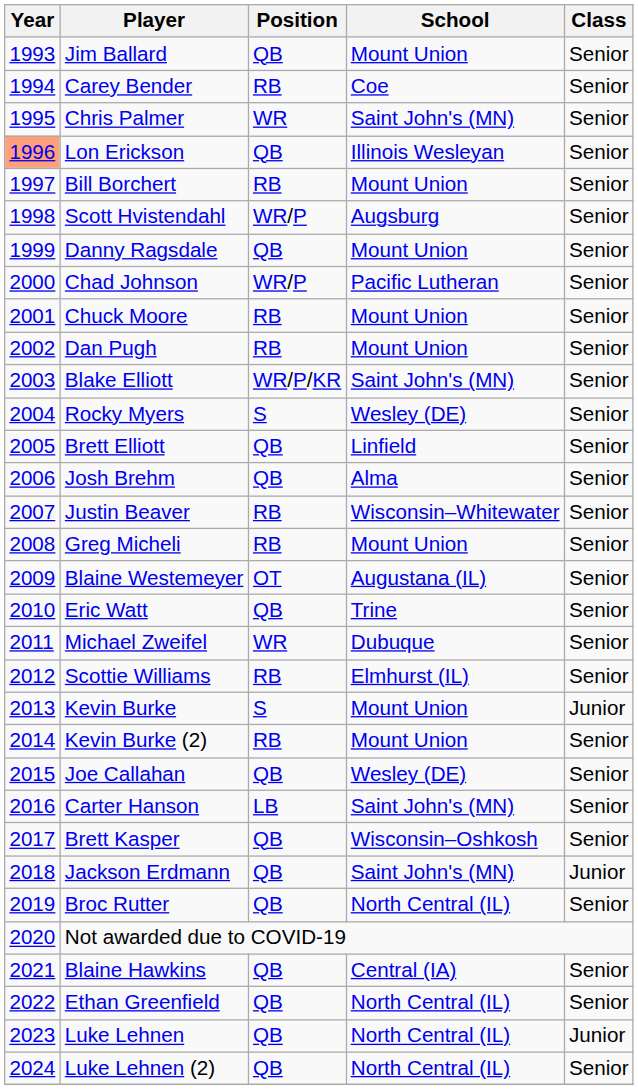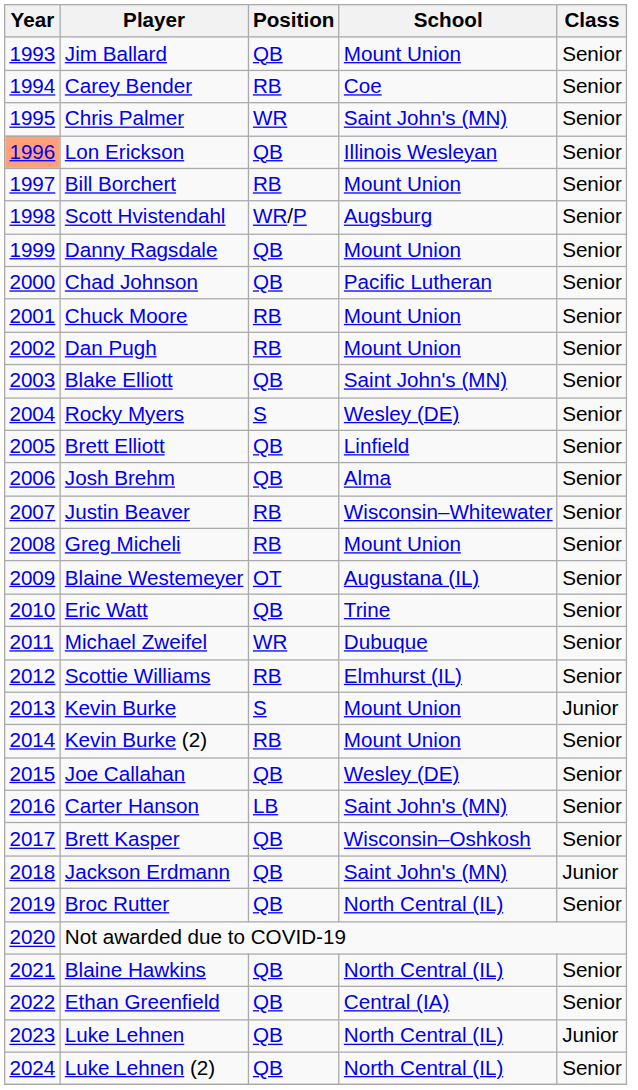 <table class="wikitable plainrowheaders sortable">
 <tr>
 <th bgcolor="#e5e5e5">Year</th>
 <th bgcolor="#e5e5e5">Player</th>
 <th bgcolor="#e5e5e5">Position</th>
 <th bgcolor="#e5e5e5">School</th>
 <th>Class</th>
 </tr>
 <tr>
 <td><a href='#'>1993</a></td>
 <td><a href='#'>Jim Ballard</a></td>
 <td><a href='#'>QB</a></td>
 <td><a href='#'>Mount Union</a></td>
 <td>Senior</td>
 </tr>
 <tr>
 <td><a href='#'>1994</a></td>
 <td><a href='#'>Carey Bender</a></td>
 <td><a href='#'>RB</a></td>
 <td><a href='#'>Coe</a></td>
 <td>Senior</td>
 </tr>
 <tr>
 <td><a href='#'>1995</a></td>
 <td><a href='#'>Chris Palmer</a></td>
 <td><a href='#'>WR</a></td>
 <td><a href='#'>Saint John's (MN)</a></td>
 <td>Senior</td>
 </tr>
 <tr>
 <td style="background: lightsalmon;"><a href='#'>1996</a></td>
 <td><a href='#'>Lon Erickson</a></td>
 <td><a href='#'>QB</a></td>
 <td><a href='#'>Illinois Wesleyan</a></td>
 <td>Senior</td>
 </tr>
 <tr>
 <td><a href='#'>1997</a></td>
 <td><a href='#'>Bill Borchert</a></td>
 <td><a href='#'>RB</a></td>
 <td><a href='#'>Mount Union</a></td>
 <td>Senior</td>
 </tr>
 <tr>
 <td><a href='#'>1998</a></td>
 <td><a href='#'>Scott Hvistendahl</a></td>
 <td><a href='#'>WR</a>/<a href='#'>P</a></td>
 <td><a href='#'>Augsburg</a></td>
 <td>Senior</td>
 </tr>
 <tr>
 <td><a href='#'>1999</a></td>
 <td><a href='#'>Danny Ragsdale</a></td>
 <td><a href='#'>QB</a></td>
 <td><a href='#'>Mount Union</a></td>
 <td>Senior</td>
 </tr>
 <tr>
 <td><a href='#'>2000</a></td>
 <td><a href='#'>Chad Johnson</a></td>
-<td><a href='#'>WR</a>/<a href='#'>P</a></td>
+<td><a href='#'>QB</a></td>
 <td><a href='#'>Pacific Lutheran</a></td>
 <td>Senior</td>
 </tr>
 <tr>
 <td><a href='#'>2001</a></td>
 <td><a href='#'>Chuck Moore</a></td>
 <td><a href='#'>RB</a></td>
 <td><a href='#'>Mount Union</a></td>
 <td>Senior</td>
 </tr>
 <tr>
 <td><a href='#'>2002</a></td>
 <td><a href='#'>Dan Pugh</a></td>
 <td><a href='#'>RB</a></td>
 <td><a href='#'>Mount Union</a></td>
 <td>Senior</td>
 </tr>
 <tr>
 <td><a href='#'>2003</a></td>
 <td><a href='#'>Blake Elliott</a></td>
-<td><a href='#'>WR</a>/<a href='#'>P</a>/<a href='#'>KR</a></td>
+<td><a href='#'>QB</a></td>
 <td><a href='#'>Saint John's (MN)</a></td>
 <td>Senior</td>
 </tr>
 <tr>
 <td><a href='#'>2004</a></td>
 <td><a href='#'>Rocky Myers</a></td>
 <td><a href='#'>S</a></td>
 <td><a href='#'>Wesley (DE)</a></td>
 <td>Senior</td>
 </tr>
 <tr>
 <td><a href='#'>2005</a></td>
 <td><a href='#'>Brett Elliott</a></td>
 <td><a href='#'>QB</a></td>
 <td><a href='#'>Linfield</a></td>
 <td>Senior</td>
 </tr>
 <tr>
 <td><a href='#'>2006</a></td>
 <td><a href='#'>Josh Brehm</a></td>
 <td><a href='#'>QB</a></td>
 <td><a href='#'>Alma</a></td>
 <td>Senior</td>
 </tr>
 <tr>
 <td><a href='#'>2007</a></td>
 <td><a href='#'>Justin Beaver</a></td>
 <td><a href='#'>RB</a></td>
 <td><a href='#'>Wisconsin–Whitewater</a></td>
 <td>Senior</td>
 </tr>
 <tr>
 <td><a href='#'>2008</a></td>
 <td><a href='#'>Greg Micheli</a></td>
 <td><a href='#'>RB</a></td>
 <td><a href='#'>Mount Union</a></td>
 <td>Senior</td>
 </tr>
 <tr>
 <td><a href='#'>2009</a></td>
 <td><a href='#'>Blaine Westemeyer</a></td>
 <td><a href='#'>OT</a></td>
 <td><a href='#'>Augustana (IL)</a></td>
 <td>Senior</td>
 </tr>
 <tr>
 <td><a href='#'>2010</a></td>
 <td><a href='#'>Eric Watt</a></td>
 <td><a href='#'>QB</a></td>
 <td><a href='#'>Trine</a></td>
 <td>Senior</td>
 </tr>
 <tr>
 <td><a href='#'>2011</a></td>
 <td><a href='#'>Michael Zweifel</a></td>
 <td><a href='#'>WR</a></td>
 <td><a href='#'>Dubuque</a></td>
 <td>Senior</td>
 </tr>
 <tr>
 <td><a href='#'>2012</a></td>
 <td><a href='#'>Scottie Williams</a></td>
 <td><a href='#'>RB</a></td>
 <td><a href='#'>Elmhurst (IL)</a></td>
 <td>Senior</td>
 </tr>
 <tr>
 <td><a href='#'>2013</a></td>
 <td><a href='#'>Kevin Burke</a></td>
 <td><a href='#'>S</a></td>
 <td><a href='#'>Mount Union</a></td>
 <td>Junior</td>
 </tr>
 <tr>
 <td><a href='#'>2014</a></td>
 <td><a href='#'>Kevin Burke</a> (2)</td>
 <td><a href='#'>RB</a></td>
 <td><a href='#'>Mount Union</a></td>
 <td>Senior</td>
 </tr>
 <tr>
 <td><a href='#'>2015</a></td>
 <td><a href='#'>Joe Callahan</a></td>
 <td><a href='#'>QB</a></td>
 <td><a href='#'>Wesley (DE)</a></td>
 <td>Senior</td>
 </tr>
 <tr>
 <td><a href='#'>2016</a></td>
 <td><a href='#'>Carter Hanson</a></td>
 <td><a href='#'>LB</a></td>
 <td><a href='#'>Saint John's (MN)</a></td>
 <td>Senior</td>
 </tr>
 <tr>
 <td><a href='#'>2017</a></td>
 <td><a href='#'>Brett Kasper</a></td>
 <td><a href='#'>QB</a></td>
 <td><a href='#'>Wisconsin–Oshkosh</a></td>
 <td>Senior</td>
 </tr>
 <tr>
 <td><a href='#'>2018</a></td>
 <td><a href='#'>Jackson Erdmann</a></td>
 <td><a href='#'>QB</a></td>
 <td><a href='#'>Saint John's (MN)</a></td>
 <td>Junior</td>
 </tr>
 <tr>
 <td><a href='#'>2019</a></td>
 <td><a href='#'>Broc Rutter</a></td>
 <td><a href='#'>QB</a></td>
 <td><a href='#'>North Central (IL)</a></td>
 <td>Senior</td>
 </tr>
 <tr>
 <td><a href='#'>2020</a></td>
 <td colspan="4">Not awarded due to COVID-19</td>
 </tr>
 <tr>
 <td><a href='#'>2021</a></td>
 <td><a href='#'>Blaine Hawkins</a></td>
 <td><a href='#'>QB</a></td>
-<td><a href='#'>Central (IA)</a></td>
+<td><a href='#'>North Central (IL)</a></td>
 <td>Senior</td>
 </tr>
 <tr>
 <td><a href='#'>2022</a></td>
 <td><a href='#'>Ethan Greenfield</a></td>
 <td><a href='#'>QB</a></td>
-<td><a href='#'>North Central (IL)</a></td>
+<td><a href='#'>Central (IA)</a></td>
 <td>Senior</td>
 </tr>
 <tr>
 <td><a href='#'>2023</a></td>
 <td><a href='#'>Luke Lehnen</a></td>
 <td><a href='#'>QB</a></td>
 <td><a href='#'>North Central (IL)</a></td>
 <td>Junior</td>
 </tr>
 <tr>
 <td><a href='#'>2024</a></td>
 <td><a href='#'>Luke Lehnen</a> (2)</td>
 <td><a href='#'>QB</a></td>
 <td><a href='#'>North Central (IL)</a></td>
 <td>Senior</td>
 </tr>
 <tr>
 </tr>
 </table>
